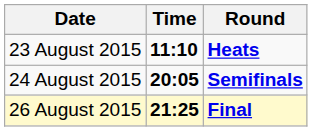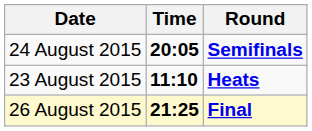 <table class="wikitable">
 <tr>
 <th>Date</th>
 <th>Time</th>
 <th>Round</th>
 </tr>
 <tr>
+<td>24 August 2015</td>
+<td><strong>20:05</strong></td>
+<td><strong><a href='#'>Semifinals</a></strong></td>
+</tr>
+<tr>
 <td>23 August 2015</td>
 <td><strong>11:10</strong></td>
 <td><strong><a href='#'>Heats</a></strong></td>
-</tr>
-<tr>
-<td>24 August 2015</td>
-<td><strong>20:05</strong></td>
-<td><strong><a href='#'>Semifinals</a></strong></td>
 </tr>
 <tr style=background:lemonchiffon>
 <td>26 August 2015</td>
 <td><strong>21:25</strong></td>
 <td><strong><a href='#'>Final</a></strong></td>
 </tr>
 </table>
